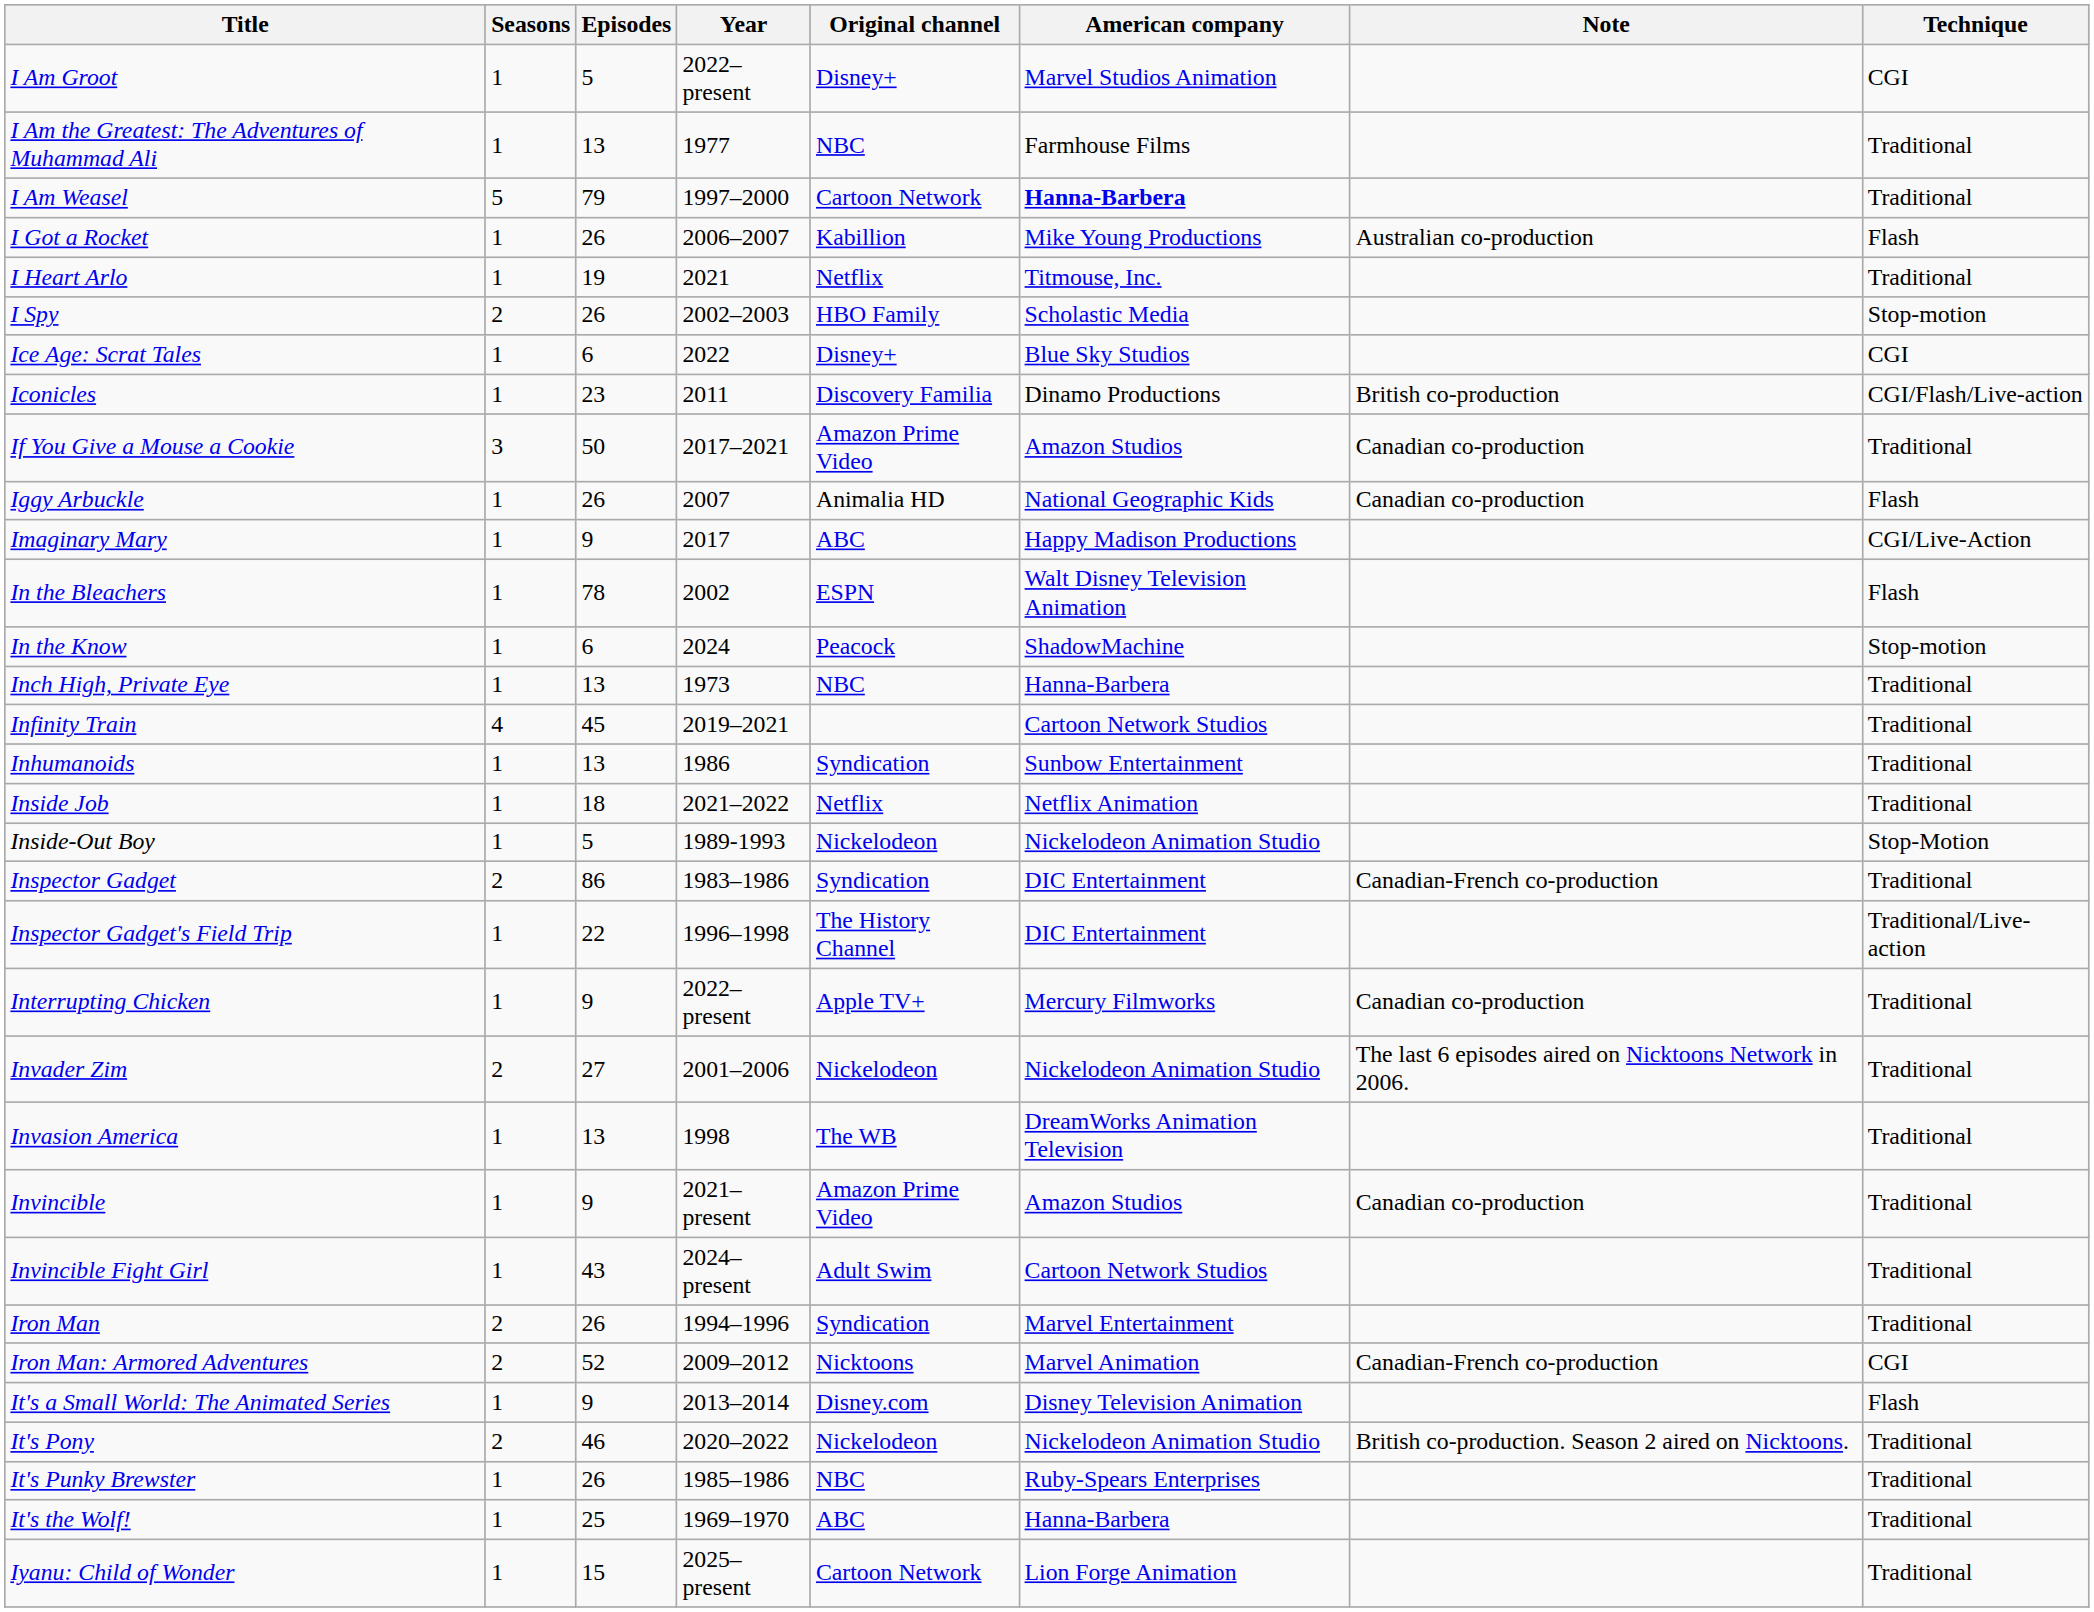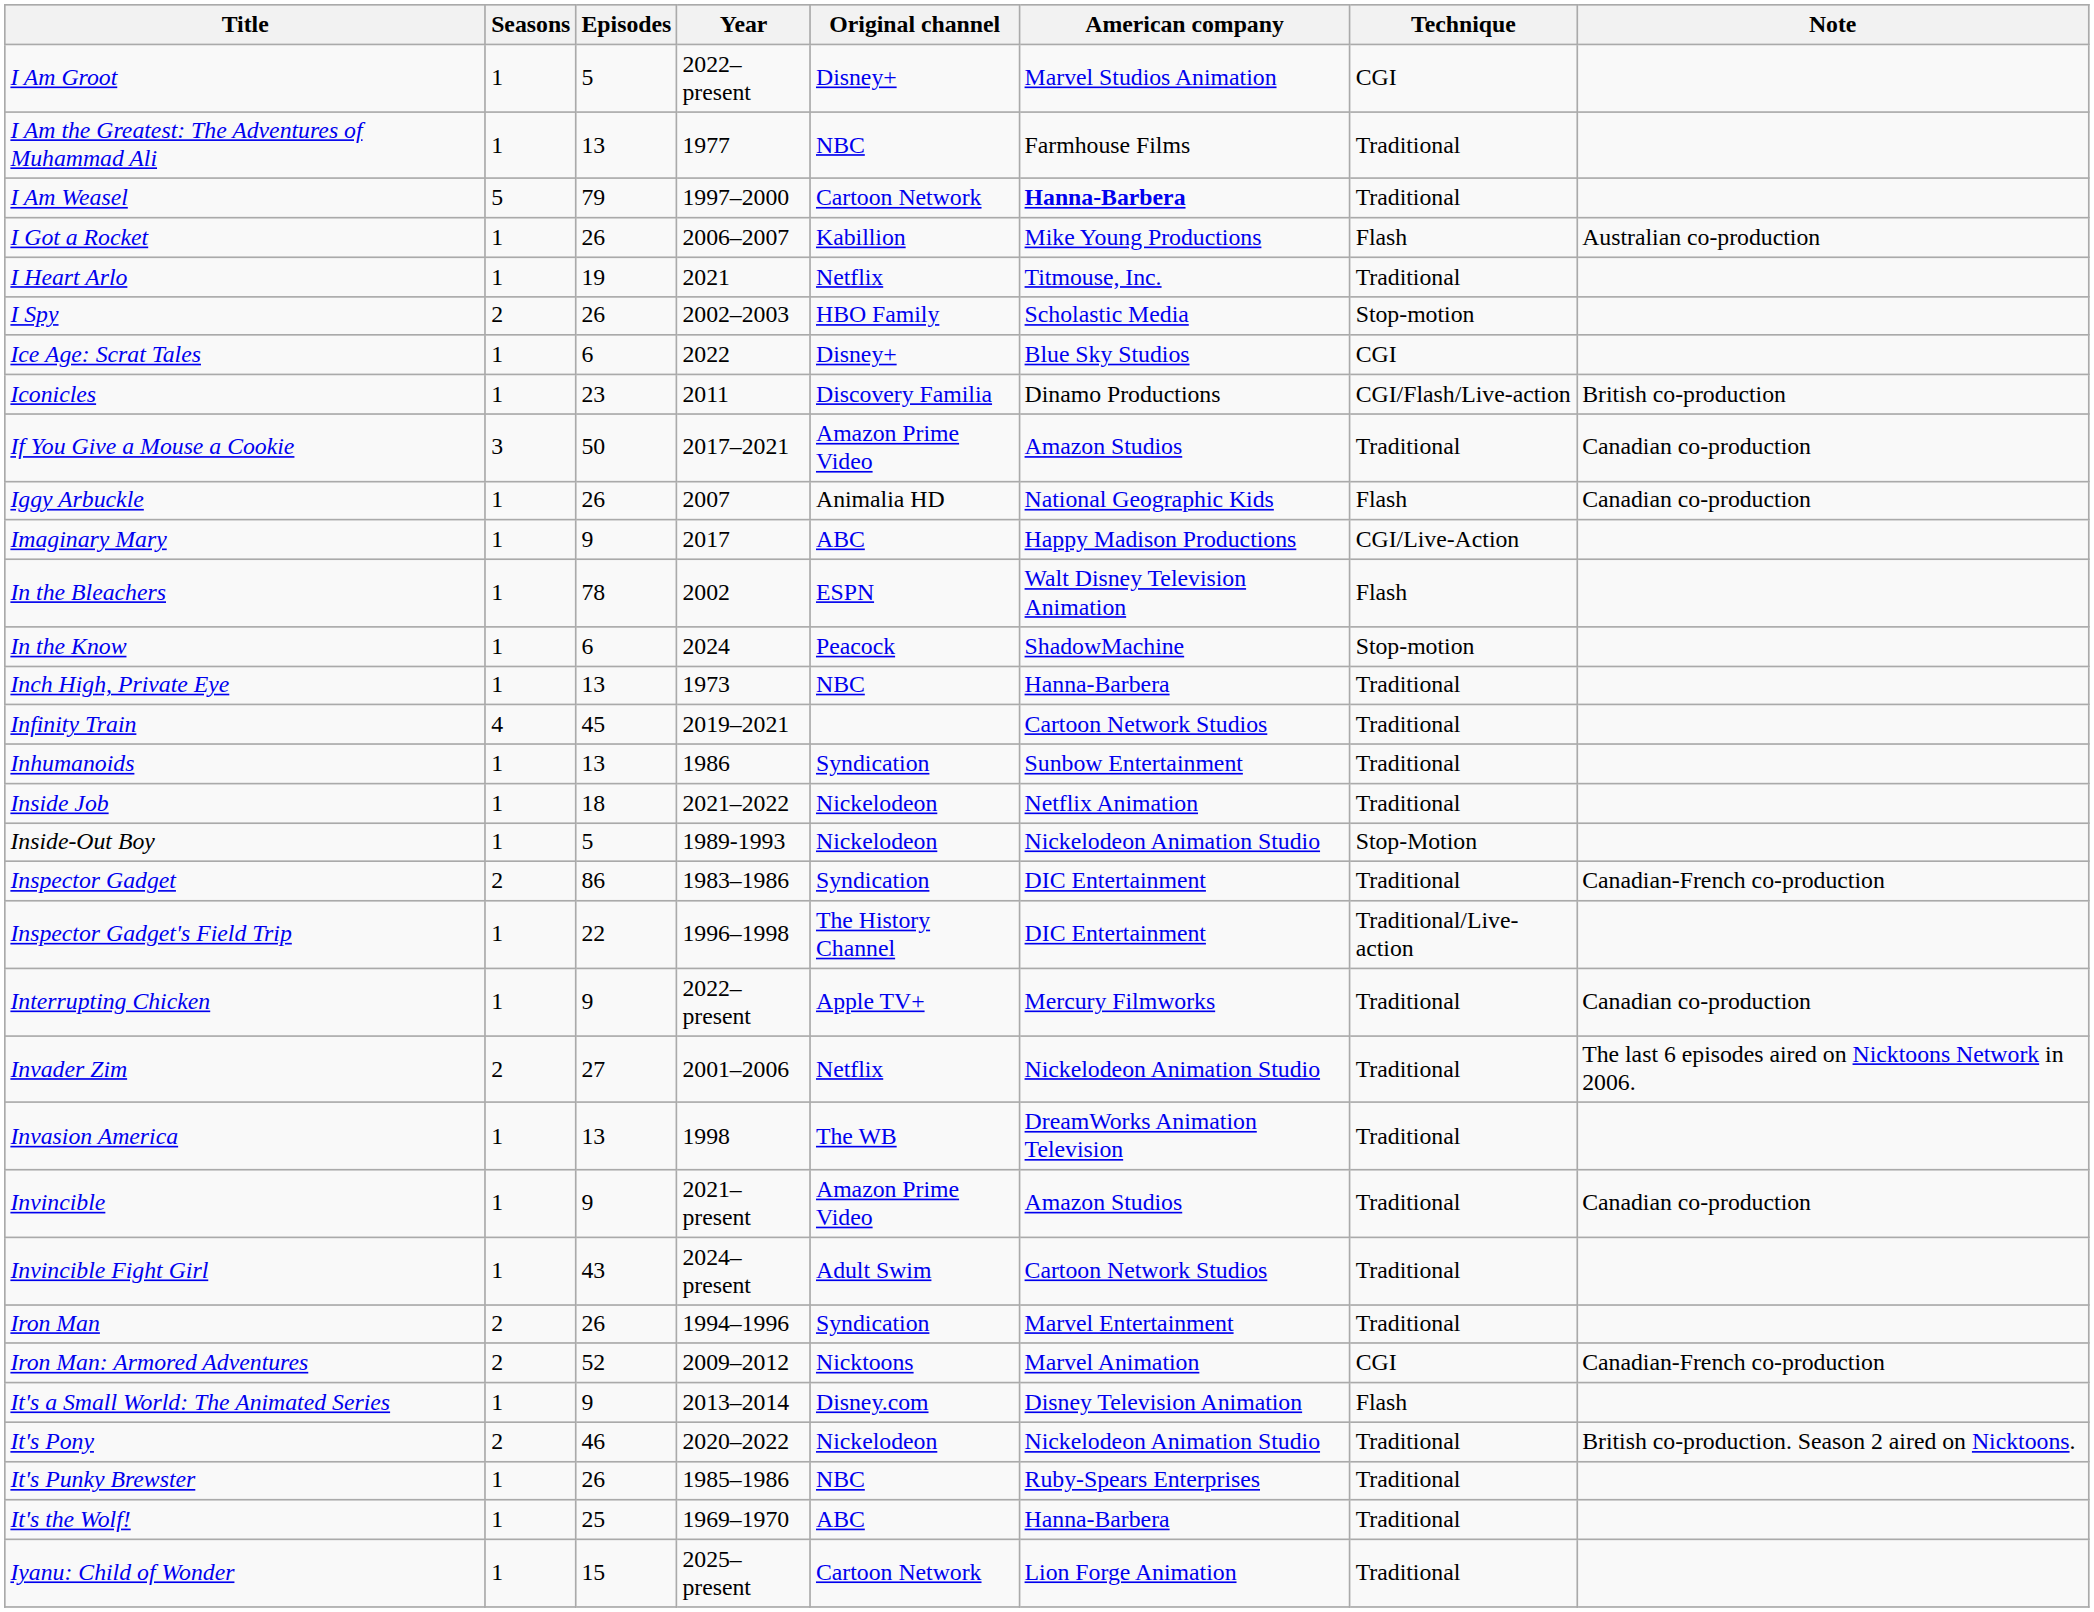 <table class="wikitable sortable" style="text-align: left; font-size:90%; width:100%;">
 <tr>
 <th>Title</th>
 <th>Seasons</th>
 <th>Episodes</th>
 <th>Year</th>
 <th>Original channel</th>
 <th>American company</th>
+<th>Technique</th>
 <th>Note</th>
-<th>Technique</th>
 </tr>
 <tr>
 <td><em><a href='#'>I Am Groot</a></em></td>
 <td>1</td>
 <td>5</td>
 <td>2022–present</td>
 <td><a href='#'>Disney+</a></td>
 <td><a href='#'>Marvel Studios Animation</a></td>
+<td>CGI</td>
 <td></td>
-<td>CGI</td>
 </tr>
 <tr>
 <td><em><a href='#'>I Am the Greatest: The Adventures of Muhammad Ali</a></em></td>
 <td>1</td>
 <td>13</td>
 <td>1977</td>
 <td><a href='#'>NBC</a></td>
 <td>Farmhouse Films</td>
+<td>Traditional</td>
 <td></td>
-<td>Traditional</td>
 </tr>
 <tr>
 <td><em><a href='#'>I Am Weasel</a></em></td>
 <td>5</td>
 <td>79</td>
 <td>1997–2000</td>
 <td><a href='#'>Cartoon Network</a></td>
 <td><strong><a href='#'>Hanna-Barbera</a></strong></td>
+<td>Traditional</td>
 <td></td>
-<td>Traditional</td>
 </tr>
 <tr>
 <td><em><a href='#'>I Got a Rocket</a></em></td>
 <td>1</td>
 <td>26</td>
 <td>2006–2007</td>
 <td><a href='#'>Kabillion</a></td>
 <td><a href='#'>Mike Young Productions</a></td>
+<td>Flash</td>
 <td>Australian co-production</td>
-<td>Flash</td>
 </tr>
 <tr>
 <td><em><a href='#'>I Heart Arlo</a></em></td>
 <td>1</td>
 <td>19</td>
 <td>2021</td>
 <td><a href='#'>Netflix</a></td>
 <td><a href='#'>Titmouse, Inc.</a></td>
+<td>Traditional</td>
 <td></td>
-<td>Traditional</td>
 </tr>
 <tr>
 <td><em><a href='#'>I Spy</a></em></td>
 <td>2</td>
 <td>26</td>
 <td>2002–2003</td>
 <td><a href='#'>HBO Family</a></td>
 <td><a href='#'>Scholastic Media</a></td>
+<td>Stop-motion</td>
 <td></td>
-<td>Stop-motion</td>
 </tr>
 <tr>
 <td><em><a href='#'>Ice Age: Scrat Tales</a></em></td>
 <td>1</td>
 <td>6</td>
 <td>2022</td>
 <td><a href='#'>Disney+</a></td>
 <td><a href='#'>Blue Sky Studios</a></td>
+<td>CGI</td>
 <td></td>
-<td>CGI</td>
 </tr>
 <tr>
 <td><em><a href='#'>Iconicles</a></em></td>
 <td>1</td>
 <td>23</td>
 <td>2011</td>
 <td><a href='#'>Discovery Familia</a></td>
 <td>Dinamo Productions</td>
+<td>CGI/Flash/Live-action</td>
 <td>British co-production</td>
-<td>CGI/Flash/Live-action</td>
 </tr>
 <tr>
 <td><em><a href='#'>If You Give a Mouse a Cookie</a></em></td>
 <td>3</td>
 <td>50</td>
 <td>2017–2021</td>
 <td><a href='#'>Amazon Prime Video</a></td>
 <td><a href='#'>Amazon Studios</a></td>
+<td>Traditional</td>
 <td>Canadian co-production</td>
-<td>Traditional</td>
 </tr>
 <tr>
 <td><em><a href='#'>Iggy Arbuckle</a></em></td>
 <td>1</td>
 <td>26</td>
 <td>2007</td>
 <td>Animalia HD</td>
 <td><a href='#'>National Geographic Kids</a></td>
+<td>Flash</td>
 <td>Canadian co-production</td>
-<td>Flash</td>
 </tr>
 <tr>
 <td><em><a href='#'>Imaginary Mary</a></em></td>
 <td>1</td>
 <td>9</td>
 <td>2017</td>
 <td><a href='#'>ABC</a></td>
 <td><a href='#'>Happy Madison Productions</a></td>
+<td>CGI/Live-Action</td>
 <td></td>
-<td>CGI/Live-Action</td>
 </tr>
 <tr>
 <td><em><a href='#'>In the Bleachers</a></em></td>
 <td>1</td>
 <td>78</td>
 <td>2002</td>
 <td><a href='#'>ESPN</a></td>
 <td><a href='#'>Walt Disney Television Animation</a></td>
+<td>Flash</td>
 <td></td>
-<td>Flash</td>
 </tr>
 <tr>
 <td><em><a href='#'>In the Know</a></em></td>
 <td>1</td>
 <td>6</td>
 <td>2024</td>
 <td><a href='#'>Peacock</a></td>
 <td><a href='#'>ShadowMachine</a></td>
+<td>Stop-motion</td>
 <td></td>
-<td>Stop-motion</td>
 </tr>
 <tr>
 <td><em><a href='#'>Inch High, Private Eye</a></em></td>
 <td>1</td>
 <td>13</td>
 <td>1973</td>
 <td><a href='#'>NBC</a></td>
 <td><a href='#'>Hanna-Barbera</a></td>
+<td>Traditional</td>
 <td></td>
-<td>Traditional</td>
 </tr>
 <tr>
 <td><em><a href='#'>Infinity Train</a></em></td>
 <td>4</td>
 <td>45</td>
 <td>2019–2021</td>
 <td></td>
 <td><a href='#'>Cartoon Network Studios</a></td>
+<td>Traditional</td>
 <td></td>
-<td>Traditional</td>
 </tr>
 <tr>
 <td><em><a href='#'>Inhumanoids</a></em></td>
 <td>1</td>
 <td>13</td>
 <td>1986</td>
 <td><a href='#'>Syndication</a></td>
 <td><a href='#'>Sunbow Entertainment</a></td>
+<td>Traditional</td>
 <td></td>
-<td>Traditional</td>
 </tr>
 <tr>
 <td><em><a href='#'>Inside Job</a></em></td>
 <td>1</td>
 <td>18</td>
 <td>2021–2022</td>
-<td><a href='#'>Netflix</a></td>
+<td><a href='#'>Nickelodeon</a></td>
 <td><a href='#'>Netflix Animation</a></td>
+<td>Traditional</td>
 <td></td>
-<td>Traditional</td>
 </tr>
 <tr>
 <td><em>Inside-Out Boy</em></td>
 <td>1</td>
 <td>5</td>
 <td>1989-1993</td>
 <td><a href='#'>Nickelodeon</a></td>
 <td><a href='#'>Nickelodeon Animation Studio</a></td>
+<td>Stop-Motion</td>
 <td></td>
-<td>Stop-Motion</td>
 </tr>
 <tr>
 <td><em><a href='#'>Inspector Gadget</a></em></td>
 <td>2</td>
 <td>86</td>
 <td>1983–1986</td>
 <td><a href='#'>Syndication</a></td>
 <td><a href='#'>DIC Entertainment</a></td>
+<td>Traditional</td>
 <td>Canadian-French co-production</td>
-<td>Traditional</td>
 </tr>
 <tr>
 <td><em><a href='#'>Inspector Gadget's Field Trip</a></em></td>
 <td>1</td>
 <td>22</td>
 <td>1996–1998</td>
 <td><a href='#'>The History Channel</a></td>
 <td><a href='#'>DIC Entertainment</a></td>
+<td>Traditional/Live-action</td>
 <td></td>
-<td>Traditional/Live-action</td>
 </tr>
 <tr>
 <td><em><a href='#'>Interrupting Chicken</a></em></td>
 <td>1</td>
 <td>9</td>
 <td>2022–present</td>
 <td><a href='#'>Apple TV+</a></td>
 <td><a href='#'>Mercury Filmworks</a></td>
+<td>Traditional</td>
 <td>Canadian co-production</td>
-<td>Traditional</td>
 </tr>
 <tr>
 <td><em><a href='#'>Invader Zim</a></em></td>
 <td>2</td>
 <td>27</td>
 <td>2001–2006</td>
-<td><a href='#'>Nickelodeon</a></td>
+<td><a href='#'>Netflix</a></td>
 <td><a href='#'>Nickelodeon Animation Studio</a></td>
+<td>Traditional</td>
 <td>The last 6 episodes aired on <a href='#'>Nicktoons Network</a> in 2006.</td>
-<td>Traditional</td>
 </tr>
 <tr>
 <td><em><a href='#'>Invasion America</a></em></td>
 <td>1</td>
 <td>13</td>
 <td>1998</td>
 <td><a href='#'>The WB</a></td>
 <td><a href='#'>DreamWorks Animation Television</a></td>
+<td>Traditional</td>
 <td></td>
-<td>Traditional</td>
 </tr>
 <tr>
 <td><em><a href='#'>Invincible</a></em></td>
 <td>1</td>
 <td>9</td>
 <td>2021–present</td>
 <td><a href='#'>Amazon Prime Video</a></td>
 <td><a href='#'>Amazon Studios</a></td>
+<td>Traditional</td>
 <td>Canadian co-production</td>
-<td>Traditional</td>
 </tr>
 <tr>
 <td><em><a href='#'>Invincible Fight Girl</a></em></td>
 <td>1</td>
 <td>43</td>
 <td>2024–present</td>
 <td><a href='#'>Adult Swim</a></td>
 <td><a href='#'>Cartoon Network Studios</a></td>
+<td>Traditional</td>
 <td></td>
-<td>Traditional</td>
 </tr>
 <tr>
 <td><em><a href='#'>Iron Man</a></em></td>
 <td>2</td>
 <td>26</td>
 <td>1994–1996</td>
 <td><a href='#'>Syndication</a></td>
 <td><a href='#'>Marvel Entertainment</a></td>
+<td>Traditional</td>
 <td></td>
-<td>Traditional</td>
 </tr>
 <tr>
 <td><em><a href='#'>Iron Man: Armored Adventures</a></em></td>
 <td>2</td>
 <td>52</td>
 <td>2009–2012</td>
 <td><a href='#'>Nicktoons</a></td>
 <td><a href='#'>Marvel Animation</a></td>
+<td>CGI</td>
 <td>Canadian-French co-production</td>
-<td>CGI</td>
 </tr>
 <tr>
 <td><em><a href='#'>It's a Small World: The Animated Series</a></em></td>
 <td>1</td>
 <td>9</td>
 <td>2013–2014</td>
 <td><a href='#'>Disney.com</a></td>
 <td><a href='#'>Disney Television Animation</a></td>
+<td>Flash</td>
 <td></td>
-<td>Flash</td>
 </tr>
 <tr>
 <td><em><a href='#'>It's Pony</a></em></td>
 <td>2</td>
 <td>46</td>
 <td>2020–2022</td>
 <td><a href='#'>Nickelodeon</a></td>
 <td><a href='#'>Nickelodeon Animation Studio</a></td>
+<td>Traditional</td>
 <td>British co-production. Season 2 aired on <a href='#'>Nicktoons</a>.</td>
-<td>Traditional</td>
 </tr>
 <tr>
 <td><em><a href='#'>It's Punky Brewster</a></em></td>
 <td>1</td>
 <td>26</td>
 <td>1985–1986</td>
 <td><a href='#'>NBC</a></td>
 <td><a href='#'>Ruby-Spears Enterprises</a></td>
+<td>Traditional</td>
 <td></td>
-<td>Traditional</td>
 </tr>
 <tr>
 <td><em><a href='#'>It's the Wolf!</a></em></td>
 <td>1</td>
 <td>25</td>
 <td>1969–1970</td>
 <td><a href='#'>ABC</a></td>
 <td><a href='#'>Hanna-Barbera</a></td>
+<td>Traditional</td>
 <td></td>
-<td>Traditional</td>
 </tr>
 <tr>
 <td><em><a href='#'>Iyanu: Child of Wonder</a></em></td>
 <td>1</td>
 <td>15</td>
 <td>2025–present</td>
 <td><a href='#'>Cartoon Network</a></td>
 <td><a href='#'>Lion Forge Animation</a></td>
+<td>Traditional</td>
 <td></td>
-<td>Traditional</td>
 </tr>
 </table>
